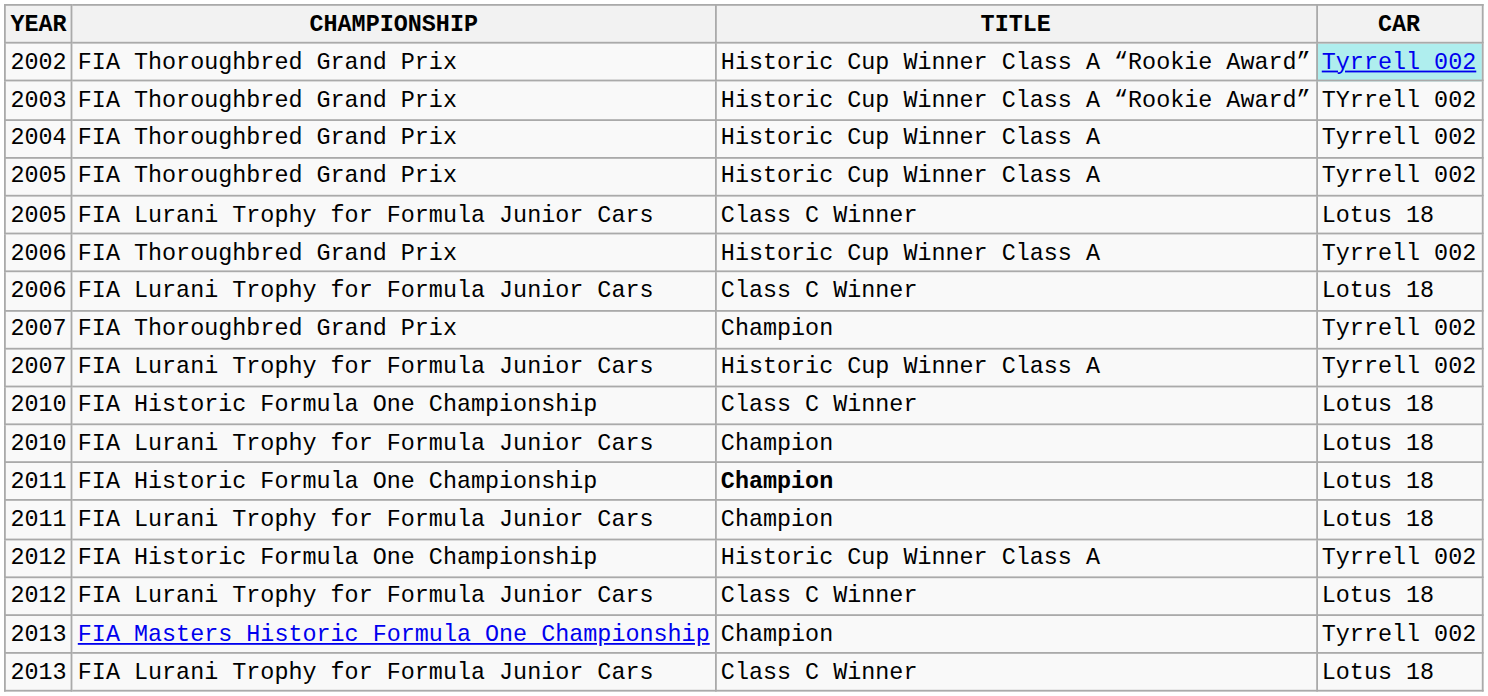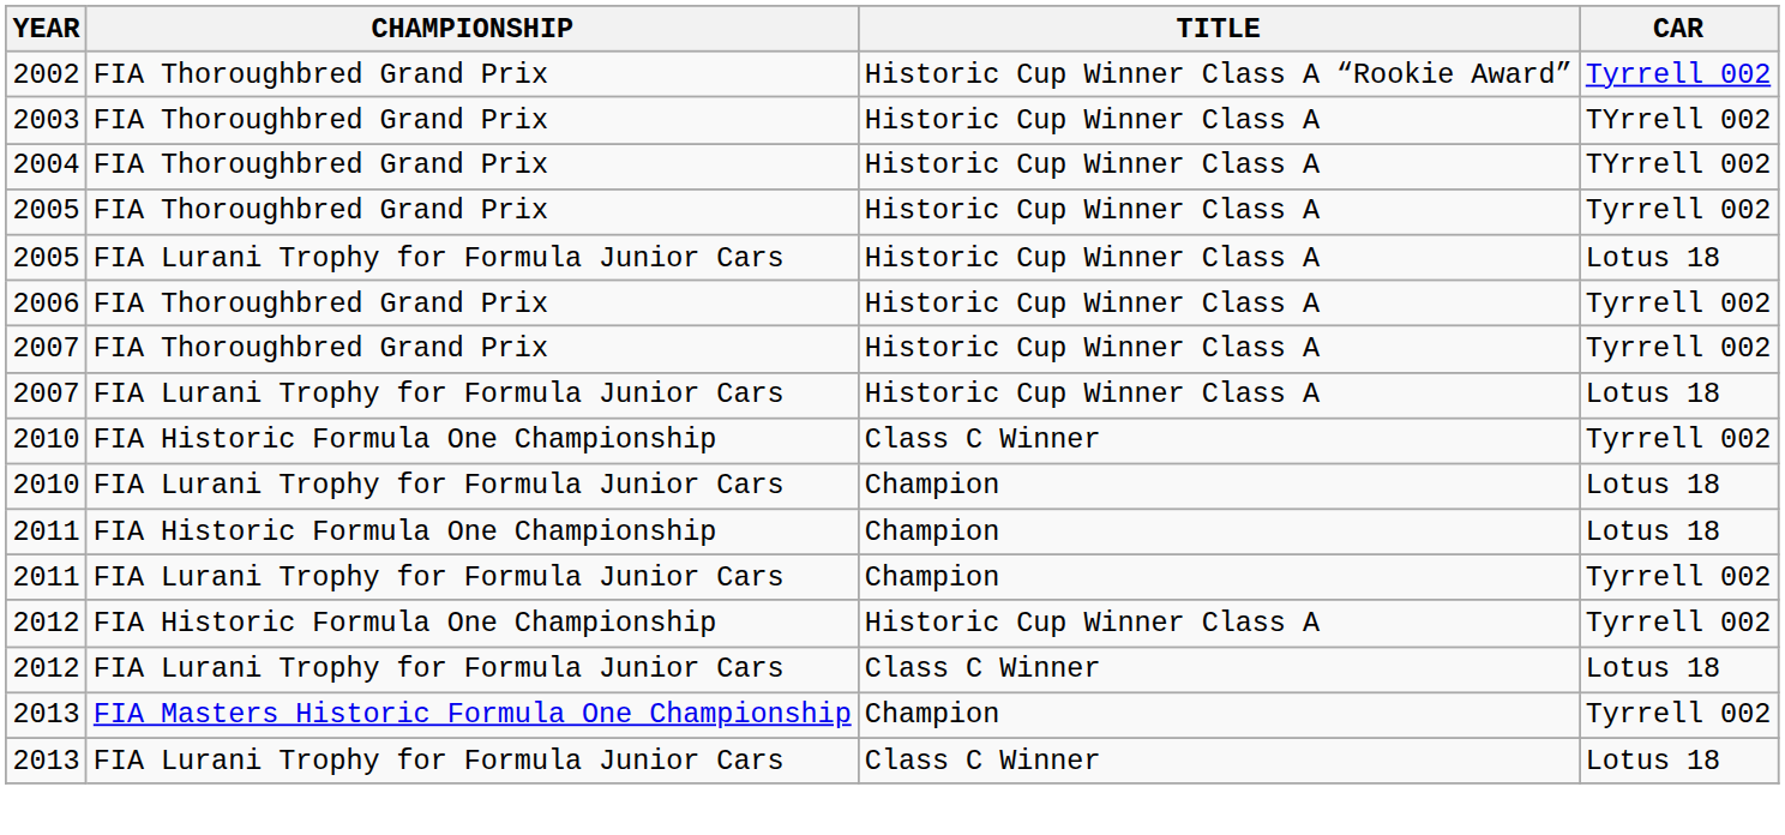 <table class="wikitable">
 <tr>
 <th>YEAR</th>
 <th>CHAMPIONSHIP</th>
 <th>TITLE</th>
 <th>CAR</th>
 </tr>
 <tr>
 <td>2002</td>
 <td>FIA Thoroughbred Grand Prix</td>
 <td>Historic Cup Winner Class A “Rookie Award”</td>
-<td style="background: paleturquoise;"><a href='#'>Tyrrell 002</a></td>
+<td><a href='#'>Tyrrell 002</a></td>
 </tr>
 <tr>
 <td>2003</td>
 <td>FIA Thoroughbred Grand Prix</td>
-<td>Historic Cup Winner Class A “Rookie Award”</td>
+<td>Historic Cup Winner Class A</td>
 <td>TYrrell 002</td>
 </tr>
 <tr>
 <td>2004</td>
 <td>FIA Thoroughbred Grand Prix</td>
 <td>Historic Cup Winner Class A</td>
-<td>Tyrrell 002</td>
+<td>TYrrell 002</td>
 </tr>
 <tr>
 <td>2005</td>
 <td>FIA Thoroughbred Grand Prix</td>
 <td>Historic Cup Winner Class A</td>
 <td>Tyrrell 002</td>
 </tr>
 <tr>
 <td>2005</td>
 <td>FIA Lurani Trophy for Formula Junior Cars</td>
-<td>Class C Winner</td>
+<td>Historic Cup Winner Class A</td>
 <td>Lotus 18</td>
 </tr>
 <tr>
 <td>2006</td>
 <td>FIA Thoroughbred Grand Prix</td>
 <td>Historic Cup Winner Class A</td>
 <td>Tyrrell 002</td>
 </tr>
 <tr>
-<td>2006</td>
-<td>FIA Lurani Trophy for Formula Junior Cars</td>
-<td>Class C Winner</td>
-<td>Lotus 18</td>
-</tr>
-<tr>
 <td>2007</td>
 <td>FIA Thoroughbred Grand Prix</td>
-<td>Champion</td>
+<td>Historic Cup Winner Class A</td>
 <td>Tyrrell 002</td>
 </tr>
 <tr>
 <td>2007</td>
 <td>FIA Lurani Trophy for Formula Junior Cars</td>
 <td>Historic Cup Winner Class A</td>
-<td>Tyrrell 002</td>
+<td>Lotus 18</td>
 </tr>
 <tr>
 <td>2010</td>
 <td>FIA Historic Formula One Championship</td>
 <td>Class C Winner</td>
-<td>Lotus 18</td>
+<td>Tyrrell 002</td>
 </tr>
 <tr>
 <td>2010</td>
 <td>FIA Lurani Trophy for Formula Junior Cars</td>
 <td>Champion</td>
 <td>Lotus 18</td>
 </tr>
 <tr>
 <td>2011</td>
 <td>FIA Historic Formula One Championship</td>
-<td><strong>Champion</strong></td>
+<td>Champion</td>
 <td>Lotus 18</td>
 </tr>
 <tr>
 <td>2011</td>
 <td>FIA Lurani Trophy for Formula Junior Cars</td>
 <td>Champion</td>
-<td>Lotus 18</td>
+<td>Tyrrell 002</td>
 </tr>
 <tr>
 <td>2012</td>
 <td>FIA Historic Formula One Championship</td>
 <td>Historic Cup Winner Class A</td>
 <td>Tyrrell 002</td>
 </tr>
 <tr>
 <td>2012</td>
 <td>FIA Lurani Trophy for Formula Junior Cars</td>
 <td>Class C Winner</td>
 <td>Lotus 18</td>
 </tr>
 <tr>
 <td>2013</td>
 <td><a href='#'>FIA Masters Historic Formula One Championship</a></td>
 <td>Champion</td>
 <td>Tyrrell 002</td>
 </tr>
 <tr>
 <td>2013</td>
 <td>FIA Lurani Trophy for Formula Junior Cars</td>
 <td>Class C Winner</td>
 <td>Lotus 18</td>
 </tr>
 </table>
